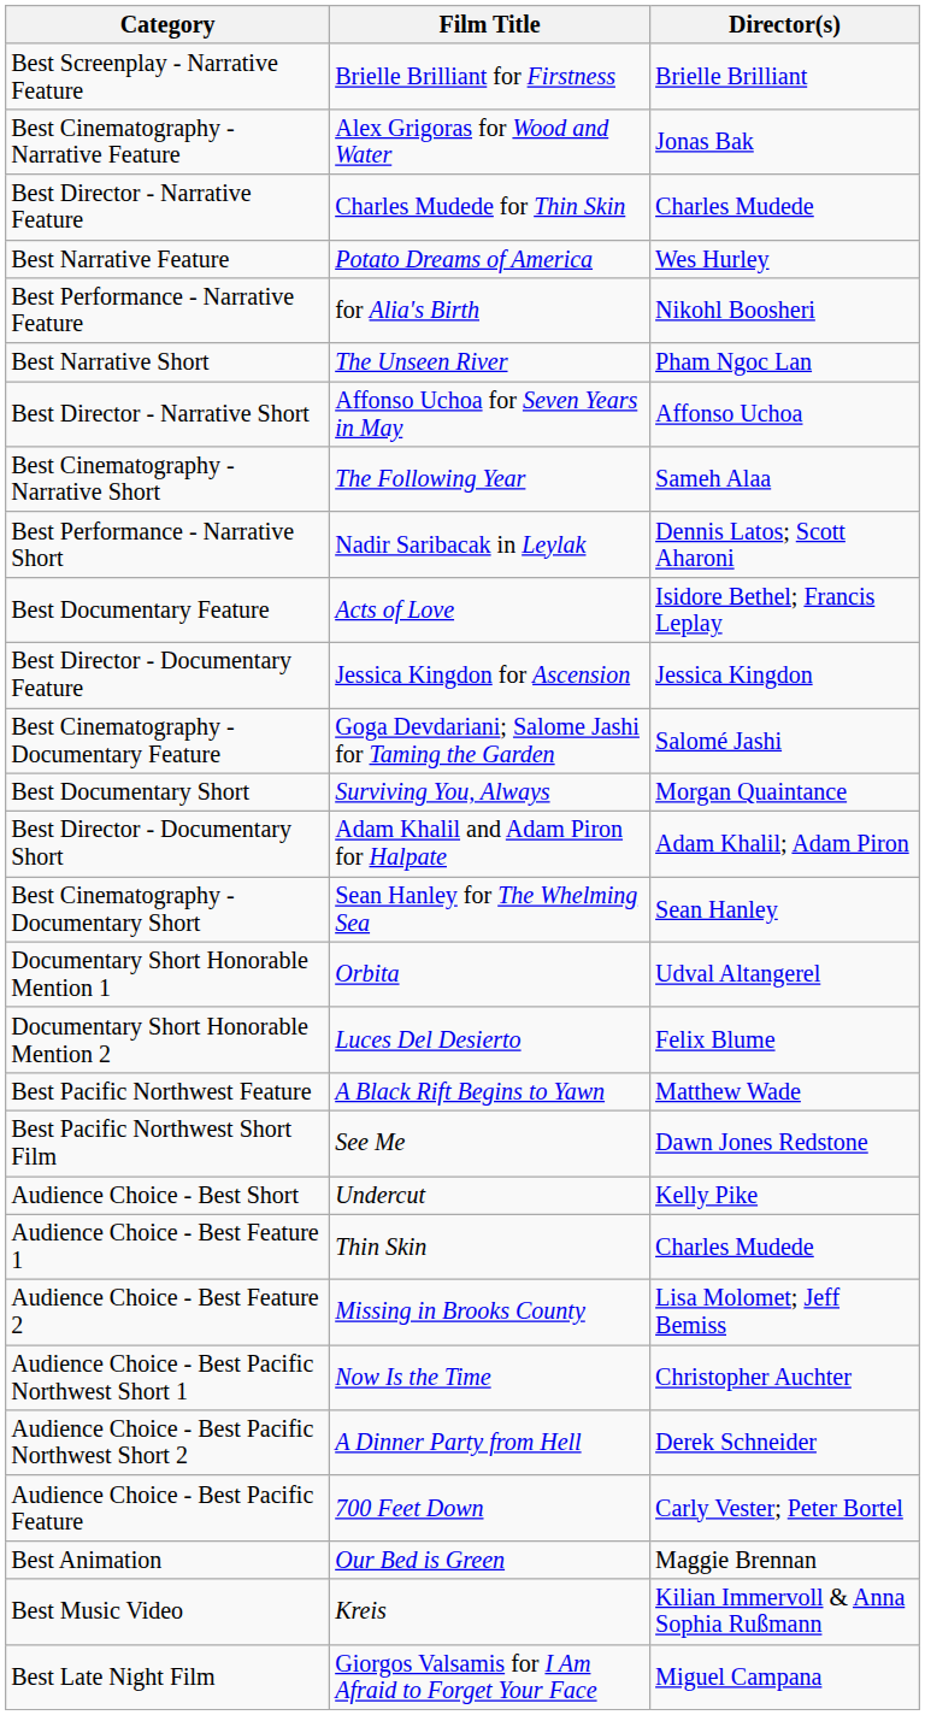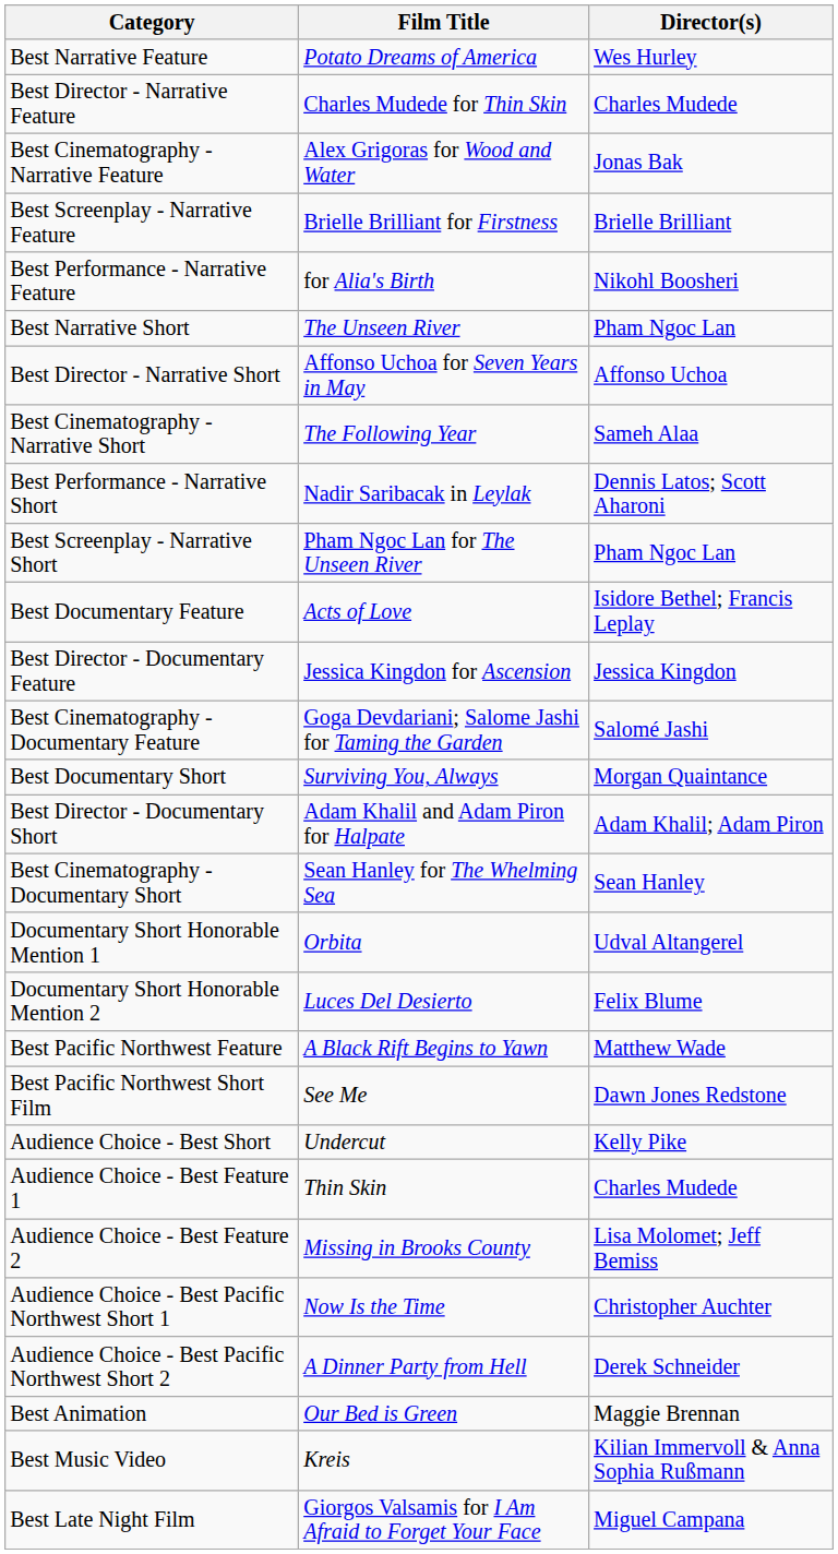 <table class="wikitable">
 <tr>
 <th>Category</th>
 <th>Film Title</th>
 <th>Director(s)</th>
 </tr>
 <tr>
-<td>Best Screenplay - Narrative Feature</td>
-<td><a href='#'>Brielle Brilliant</a> for <em><a href='#'>Firstness</a></em></td>
-<td><a href='#'>Brielle Brilliant</a></td>
+<td>Best Narrative Feature</td>
+<td><em><a href='#'>Potato Dreams of America</a></em></td>
+<td><a href='#'>Wes Hurley</a></td>
+</tr>
+<tr>
+<td>Best Director - Narrative Feature</td>
+<td><a href='#'>Charles Mudede</a> for <em><a href='#'>Thin Skin</a></em></td>
+<td><a href='#'>Charles Mudede</a></td>
 </tr>
 <tr>
 <td>Best Cinematography - Narrative Feature</td>
 <td><a href='#'>Alex Grigoras</a> for <em><a href='#'>Wood and Water</a></em></td>
 <td><a href='#'>Jonas Bak</a></td>
 </tr>
 <tr>
-<td>Best Director - Narrative Feature</td>
-<td><a href='#'>Charles Mudede</a> for <em><a href='#'>Thin Skin</a></em></td>
-<td><a href='#'>Charles Mudede</a></td>
-</tr>
-<tr>
-<td>Best Narrative Feature</td>
-<td><em><a href='#'>Potato Dreams of America</a></em></td>
-<td><a href='#'>Wes Hurley</a></td>
+<td>Best Screenplay - Narrative Feature</td>
+<td><a href='#'>Brielle Brilliant</a> for <em><a href='#'>Firstness</a></em></td>
+<td><a href='#'>Brielle Brilliant</a></td>
 </tr>
 <tr>
 <td>Best Performance - Narrative Feature</td>
 <td>for <em><a href='#'>Alia's Birth</a></em></td>
 <td><a href='#'>Nikohl Boosheri</a></td>
 </tr>
 <tr>
 <td>Best Narrative Short</td>
 <td><em><a href='#'>The Unseen River</a></em></td>
 <td><a href='#'>Pham Ngoc Lan</a></td>
 </tr>
 <tr>
 <td>Best Director - Narrative Short</td>
 <td><a href='#'>Affonso Uchoa</a> for <em><a href='#'>Seven Years in May</a></em></td>
 <td><a href='#'>Affonso Uchoa</a></td>
 </tr>
 <tr>
 <td>Best Cinematography - Narrative Short</td>
 <td><em><a href='#'>The Following Year</a></em></td>
 <td><a href='#'>Sameh Alaa</a></td>
 </tr>
 <tr>
 <td>Best Performance - Narrative Short</td>
 <td><a href='#'>Nadir Saribacak</a> in <em><a href='#'>Leylak</a></em></td>
 <td><a href='#'>Dennis Latos</a>; <a href='#'>Scott Aharoni</a></td>
+</tr>
+<tr>
+<td>Best Screenplay - Narrative Short</td>
+<td><a href='#'>Pham Ngoc Lan</a> for <em><a href='#'>The Unseen River</a></em></td>
+<td><a href='#'>Pham Ngoc Lan</a></td>
 </tr>
 <tr>
 <td>Best Documentary Feature</td>
 <td><em><a href='#'>Acts of Love</a></em></td>
 <td><a href='#'>Isidore Bethel</a>; <a href='#'>Francis Leplay</a></td>
 </tr>
 <tr>
 <td>Best Director - Documentary Feature</td>
 <td><a href='#'>Jessica Kingdon</a> for <em><a href='#'>Ascension</a></em></td>
 <td><a href='#'>Jessica Kingdon</a></td>
 </tr>
 <tr>
 <td>Best Cinematography - Documentary Feature</td>
 <td><a href='#'>Goga Devdariani</a>; <a href='#'>Salome Jashi</a> for <em><a href='#'>Taming the Garden</a></em></td>
 <td><a href='#'>Salomé Jashi</a></td>
 </tr>
 <tr>
 <td>Best Documentary Short</td>
 <td><em><a href='#'>Surviving You, Always</a></em></td>
 <td><a href='#'>Morgan Quaintance</a></td>
 </tr>
 <tr>
 <td>Best Director - Documentary Short</td>
 <td><a href='#'>Adam Khalil</a> and <a href='#'>Adam Piron</a> for <em><a href='#'>Halpate</a></em></td>
 <td><a href='#'>Adam Khalil</a>; <a href='#'>Adam Piron</a></td>
 </tr>
 <tr>
 <td>Best Cinematography - Documentary Short</td>
 <td><a href='#'>Sean Hanley</a> for <em><a href='#'>The Whelming Sea</a></em></td>
 <td><a href='#'>Sean Hanley</a></td>
 </tr>
 <tr>
 <td>Documentary Short Honorable Mention 1</td>
 <td><em><a href='#'>Orbita</a></em></td>
 <td><a href='#'>Udval Altangerel</a></td>
 </tr>
 <tr>
 <td>Documentary Short Honorable Mention 2</td>
 <td><em><a href='#'>Luces Del Desierto</a></em></td>
 <td><a href='#'>Felix Blume</a></td>
 </tr>
 <tr>
 <td>Best Pacific Northwest Feature</td>
 <td><em><a href='#'>A Black Rift Begins to Yawn</a></em></td>
 <td><a href='#'>Matthew Wade</a></td>
 </tr>
 <tr>
 <td>Best Pacific Northwest Short Film</td>
 <td><em>See Me</em></td>
 <td><a href='#'>Dawn Jones Redstone</a></td>
 </tr>
 <tr>
 <td>Audience Choice - Best Short</td>
 <td><em>Undercut</em></td>
 <td><a href='#'>Kelly Pike</a></td>
 </tr>
 <tr>
 <td>Audience Choice - Best Feature 1</td>
 <td><em>Thin Skin</em></td>
 <td><a href='#'>Charles Mudede</a></td>
 </tr>
 <tr>
 <td>Audience Choice - Best Feature 2</td>
 <td><em><a href='#'>Missing in Brooks County</a></em></td>
 <td><a href='#'>Lisa Molomet</a>; <a href='#'>Jeff Bemiss</a></td>
 </tr>
 <tr>
 <td>Audience Choice - Best Pacific Northwest Short 1</td>
 <td><em><a href='#'>Now Is the Time</a></em></td>
 <td><a href='#'>Christopher Auchter</a></td>
 </tr>
 <tr>
 <td>Audience Choice - Best Pacific Northwest Short 2</td>
 <td><em><a href='#'>A Dinner Party from Hell</a></em></td>
 <td><a href='#'>Derek Schneider</a></td>
 </tr>
 <tr>
-<td>Audience Choice - Best Pacific Feature</td>
-<td><em><a href='#'>700 Feet Down</a></em></td>
-<td><a href='#'>Carly Vester</a>; <a href='#'>Peter Bortel</a></td>
-</tr>
-<tr>
 <td>Best Animation</td>
 <td><em><a href='#'>Our Bed is Green</a></em></td>
 <td>Maggie Brennan</td>
 </tr>
 <tr>
 <td>Best Music Video</td>
 <td><em>Kreis</em></td>
 <td><a href='#'>Kilian Immervoll</a> & <a href='#'>Anna Sophia Rußmann</a></td>
 </tr>
 <tr>
 <td>Best Late Night Film</td>
 <td><a href='#'>Giorgos Valsamis</a> for <em><a href='#'>I Am Afraid to Forget Your Face</a></em></td>
 <td><a href='#'>Miguel Campana</a></td>
 </tr>
 <tr>
 </tr>
 </table>
